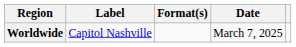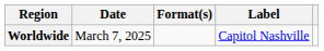 <table class="wikitable plainrowheaders">
 <tr>
 <th scope="col">Region</th>
+<th scope="col">Date</th>
+<th scope="col">Format(s)</th>
 <th scope="col">Label</th>
-<th scope="col">Format(s)</th>
-<th scope="col">Date</th>
 <th scope="col"></th>
 </tr>
 <tr>
 <th scope="row">Worldwide</th>
+<td>March 7, 2025</td>
+<td></td>
 <td><a href='#'>Capitol Nashville</a></td>
-<td></td>
-<td>March 7, 2025</td>
 <td></td>
 </tr>
 </table>
